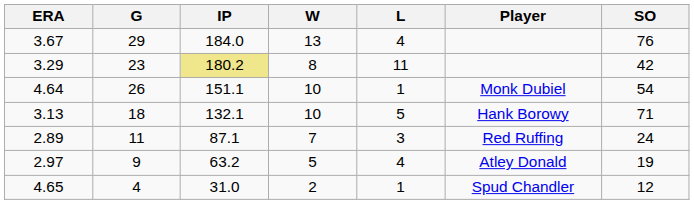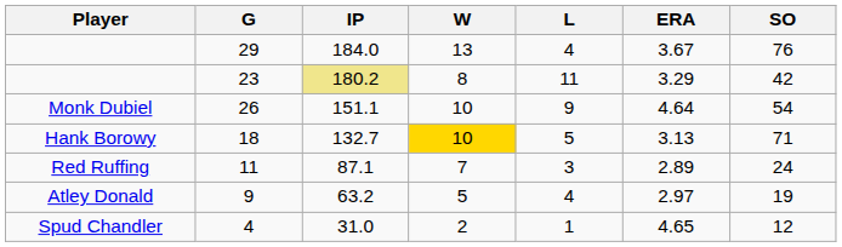 <table class="wikitable sortable">
 <tr>
-<th bgcolor="#DDDDFF" width="9%">ERA</th>
+<th bgcolor="#DDDDFF" width="16%">Player</th>
 <th bgcolor="#DDDDFF" width="9%">G</th>
 <th bgcolor="#DDDDFF" width="9%">IP</th>
 <th bgcolor="#DDDDFF" width="9%">W</th>
 <th bgcolor="#DDDDFF" width="9%">L</th>
-<th bgcolor="#DDDDFF" width="16%">Player</th>
+<th bgcolor="#DDDDFF" width="9%">ERA</th>
 <th bgcolor="#DDDDFF" width="9%">SO</th>
 </tr>
 <tr align="center">
-<td>3.67</td>
+<td></td>
 <td>29</td>
 <td>184.0</td>
 <td>13</td>
 <td>4</td>
-<td></td>
+<td>3.67</td>
 <td>76</td>
 </tr>
 <tr align="center">
-<td>3.29</td>
+<td></td>
 <td>23</td>
 <td style="background: khaki;">180.2</td>
 <td>8</td>
 <td>11</td>
-<td></td>
+<td>3.29</td>
 <td>42</td>
 </tr>
 <tr align="center">
-<td>4.64</td>
+<td><a href='#'>Monk Dubiel</a></td>
 <td>26</td>
 <td>151.1</td>
 <td>10</td>
-<td>1</td>
-<td><a href='#'>Monk Dubiel</a></td>
+<td>9</td>
+<td>4.64</td>
 <td>54</td>
 </tr>
 <tr align="center">
+<td><a href='#'>Hank Borowy</a></td>
+<td>18</td>
+<td>132.7</td>
+<td style="background: gold;">10</td>
+<td>5</td>
 <td>3.13</td>
-<td>18</td>
-<td>132.1</td>
-<td>10</td>
-<td>5</td>
-<td><a href='#'>Hank Borowy</a></td>
 <td>71</td>
 </tr>
 <tr align="center">
-<td>2.89</td>
+<td><a href='#'>Red Ruffing</a></td>
 <td>11</td>
 <td>87.1</td>
 <td>7</td>
 <td>3</td>
-<td><a href='#'>Red Ruffing</a></td>
+<td>2.89</td>
 <td>24</td>
 </tr>
 <tr align="center">
-<td>2.97</td>
+<td><a href='#'>Atley Donald</a></td>
 <td>9</td>
 <td>63.2</td>
 <td>5</td>
 <td>4</td>
-<td><a href='#'>Atley Donald</a></td>
+<td>2.97</td>
 <td>19</td>
 </tr>
 <tr align="center">
-<td>4.65</td>
+<td><a href='#'>Spud Chandler</a></td>
 <td>4</td>
 <td>31.0</td>
 <td>2</td>
 <td>1</td>
-<td><a href='#'>Spud Chandler</a></td>
+<td>4.65</td>
 <td>12</td>
 </tr>
 </table>
